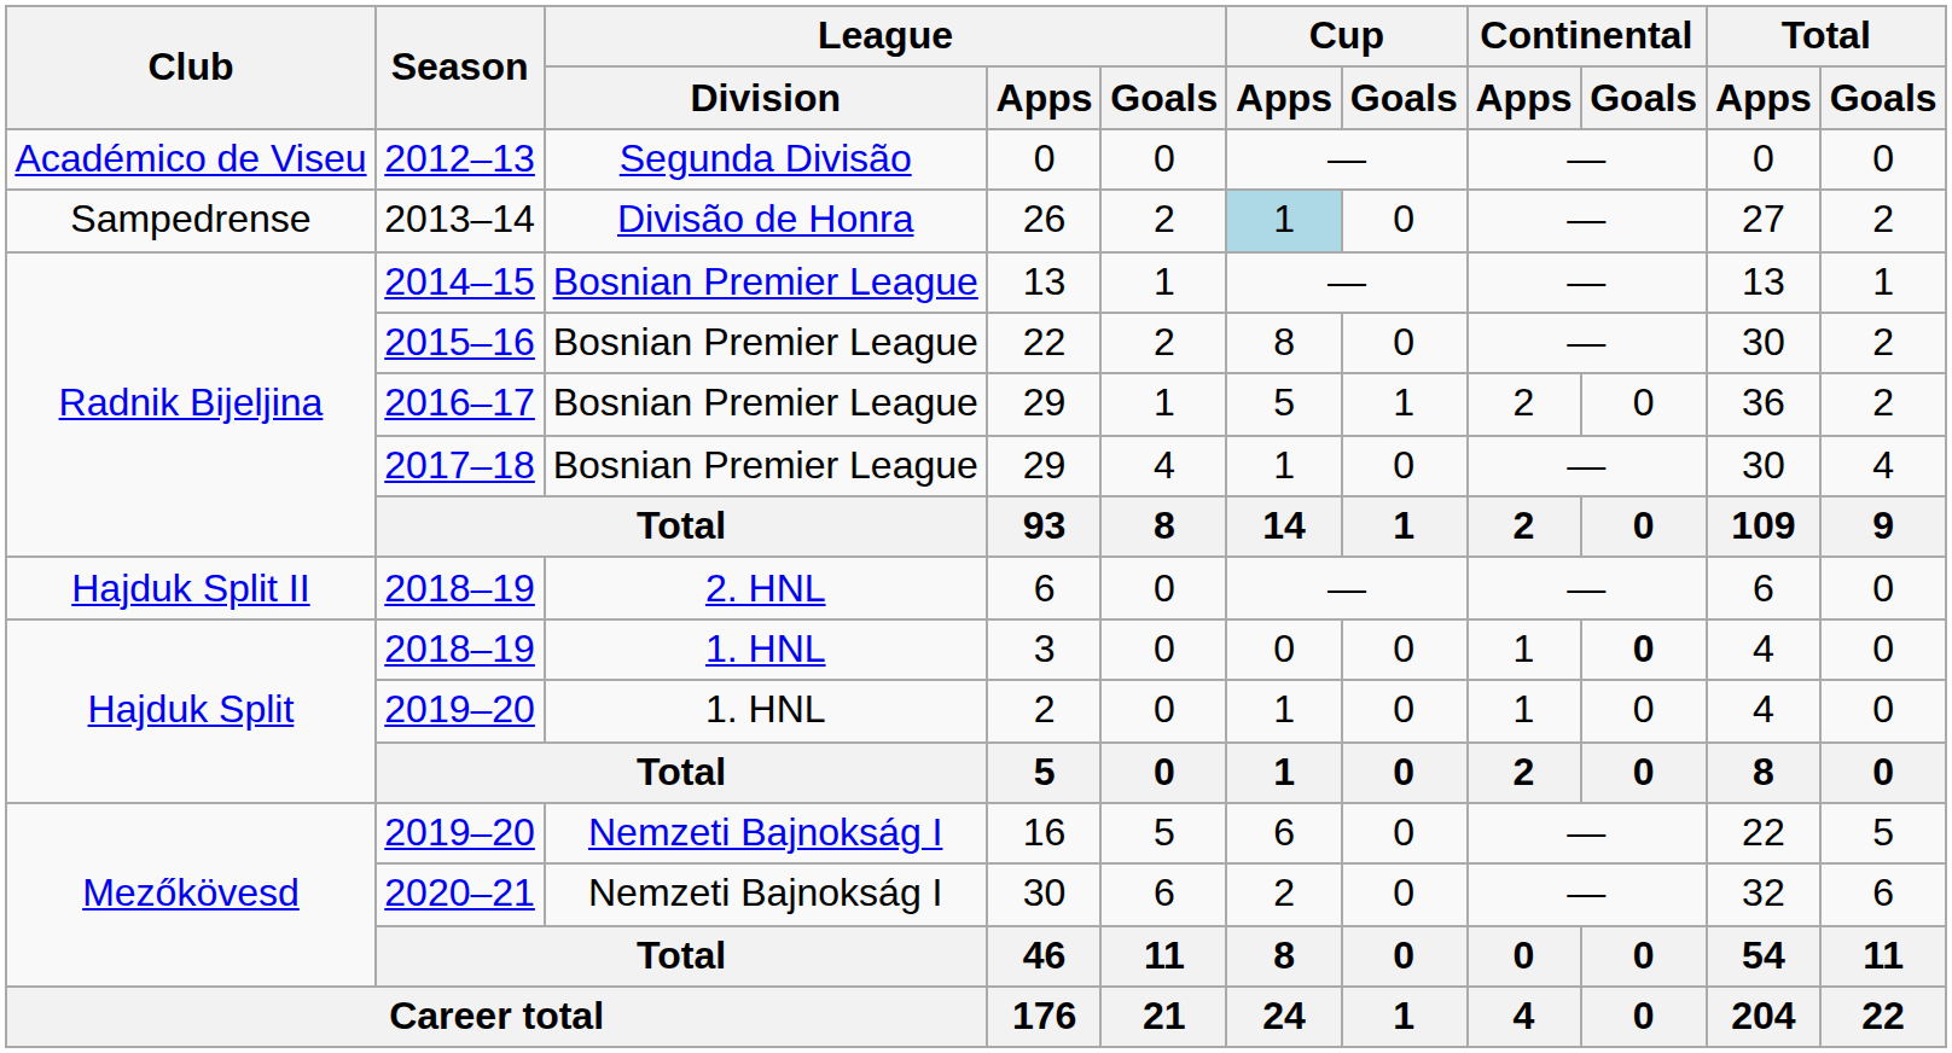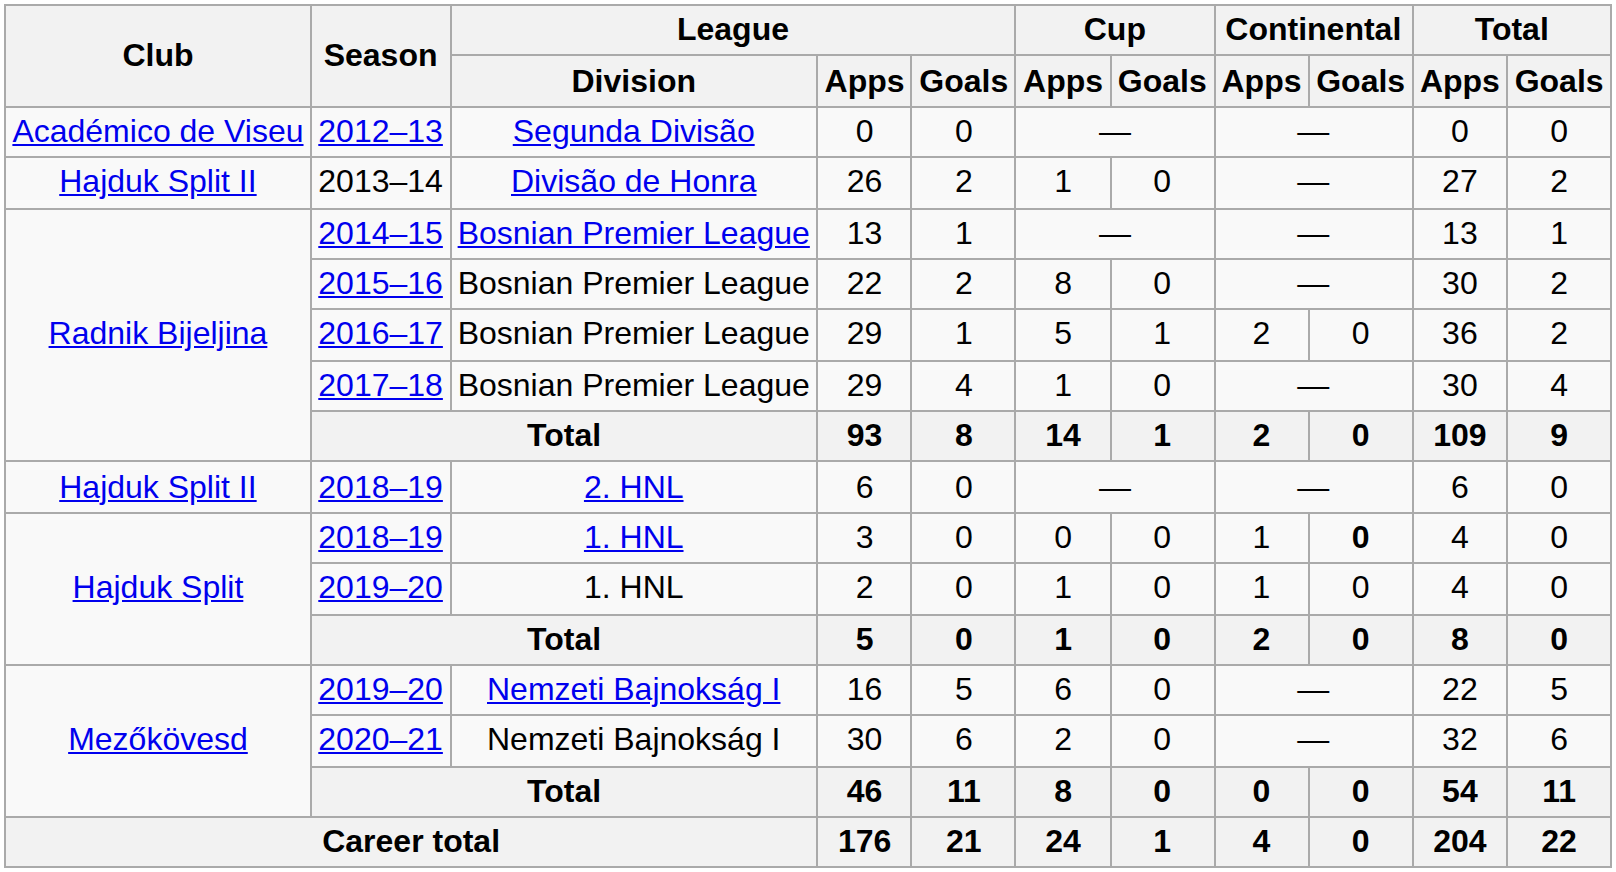 <table class="wikitable" style="text-align:center">
 <tr>
 <th rowspan="2">Club</th>
 <th rowspan="2">Season</th>
 <th colspan="3">League</th>
 <th colspan="2">Cup</th>
 <th colspan="2">Continental</th>
 <th colspan="2">Total</th>
 </tr>
 <tr>
 <th>Division</th>
 <th>Apps</th>
 <th>Goals</th>
 <th>Apps</th>
 <th>Goals</th>
 <th>Apps</th>
 <th>Goals</th>
 <th>Apps</th>
 <th>Goals</th>
 </tr>
 <tr>
 <td><a href='#'>Académico de Viseu</a></td>
 <td><a href='#'>2012–13</a></td>
 <td><a href='#'>Segunda Divisão</a></td>
 <td>0</td>
 <td>0</td>
 <td colspan="2">—</td>
 <td colspan="2">—</td>
 <td>0</td>
 <td>0</td>
 </tr>
 <tr>
-<td>Sampedrense</td>
+<td><a href='#'>Hajduk Split II</a></td>
 <td>2013–14</td>
 <td><a href='#'>Divisão de Honra</a></td>
 <td>26</td>
 <td>2</td>
-<td style="background: lightblue;">1</td>
+<td>1</td>
 <td>0</td>
 <td colspan="2">—</td>
 <td>27</td>
 <td>2</td>
 </tr>
 <tr>
 <td rowspan="5"><a href='#'>Radnik Bijeljina</a></td>
 <td><a href='#'>2014–15</a></td>
 <td><a href='#'>Bosnian Premier League</a></td>
 <td>13</td>
 <td>1</td>
 <td colspan="2">—</td>
 <td colspan="2">—</td>
 <td>13</td>
 <td>1</td>
 </tr>
 <tr>
 <td><a href='#'>2015–16</a></td>
 <td>Bosnian Premier League</td>
 <td>22</td>
 <td>2</td>
 <td>8</td>
 <td>0</td>
 <td colspan="2">—</td>
 <td>30</td>
 <td>2</td>
 </tr>
 <tr>
 <td><a href='#'>2016–17</a></td>
 <td>Bosnian Premier League</td>
 <td>29</td>
 <td>1</td>
 <td>5</td>
 <td>1</td>
 <td>2</td>
 <td>0</td>
 <td>36</td>
 <td>2</td>
 </tr>
 <tr>
 <td><a href='#'>2017–18</a></td>
 <td>Bosnian Premier League</td>
 <td>29</td>
 <td>4</td>
 <td>1</td>
 <td>0</td>
 <td colspan="2">—</td>
 <td>30</td>
 <td>4</td>
 </tr>
 <tr>
 <th colspan="2">Total</th>
 <th>93</th>
 <th>8</th>
 <th>14</th>
 <th>1</th>
 <th>2</th>
 <th>0</th>
 <th>109</th>
 <th>9</th>
 </tr>
 <tr>
 <td><a href='#'>Hajduk Split II</a></td>
 <td><a href='#'>2018–19</a></td>
 <td><a href='#'>2. HNL</a></td>
 <td>6</td>
 <td>0</td>
 <td colspan="2">—</td>
 <td colspan="2">—</td>
 <td>6</td>
 <td>0</td>
 </tr>
 <tr>
 <td rowspan="3"><a href='#'>Hajduk Split</a></td>
 <td><a href='#'>2018–19</a></td>
 <td><a href='#'>1. HNL</a></td>
 <td>3</td>
 <td>0</td>
 <td>0</td>
 <td>0</td>
 <td>1</td>
 <td><strong>0</strong></td>
 <td>4</td>
 <td>0</td>
 </tr>
 <tr>
 <td><a href='#'>2019–20</a></td>
 <td>1. HNL</td>
 <td>2</td>
 <td>0</td>
 <td>1</td>
 <td>0</td>
 <td>1</td>
 <td>0</td>
 <td>4</td>
 <td>0</td>
 </tr>
 <tr>
 <th colspan="2">Total</th>
 <th>5</th>
 <th>0</th>
 <th>1</th>
 <th>0</th>
 <th>2</th>
 <th>0</th>
 <th>8</th>
 <th>0</th>
 </tr>
 <tr>
 <td rowspan="3"><a href='#'>Mezőkövesd</a></td>
 <td><a href='#'>2019–20</a></td>
 <td><a href='#'>Nemzeti Bajnokság I</a></td>
 <td>16</td>
 <td>5</td>
 <td>6</td>
 <td>0</td>
 <td colspan="2">—</td>
 <td>22</td>
 <td>5</td>
 </tr>
 <tr>
 <td><a href='#'>2020–21</a></td>
 <td>Nemzeti Bajnokság I</td>
 <td>30</td>
 <td>6</td>
 <td>2</td>
 <td>0</td>
 <td colspan="2">—</td>
 <td>32</td>
 <td>6</td>
 </tr>
 <tr>
 <th colspan="2">Total</th>
 <th>46</th>
 <th>11</th>
 <th>8</th>
 <th>0</th>
 <th>0</th>
 <th>0</th>
 <th>54</th>
 <th>11</th>
 </tr>
 <tr>
 <th colspan="3">Career total</th>
 <th>176</th>
 <th>21</th>
 <th>24</th>
 <th>1</th>
 <th>4</th>
 <th>0</th>
 <th>204</th>
 <th>22</th>
 </tr>
 </table>
